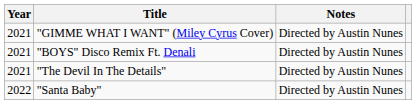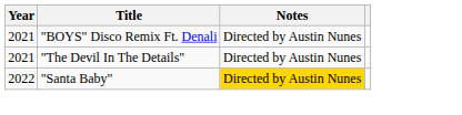 <table class="wikitable plainrowheaders sortable">
 <tr>
 <th scope="col">Year</th>
 <th scope="col">Title</th>
 <th scope="col">Notes</th>
 <th class="unsortable" style="text-align: center;"></th>
-</tr>
-<tr>
-<td>2021</td>
-<td>"GIMME WHAT I WANT" (<a href='#'>Miley Cyrus</a> Cover)</td>
-<td>Directed by Austin Nunes</td>
-<td></td>
 </tr>
 <tr>
 <td>2021</td>
 <td>"BOYS" Disco Remix Ft. <a href='#'>Denali</a></td>
 <td>Directed by Austin Nunes</td>
 <td></td>
 </tr>
 <tr>
 <td>2021</td>
 <td>"The Devil In The Details"</td>
 <td>Directed by Austin Nunes</td>
 <td></td>
 </tr>
 <tr>
 <td>2022</td>
 <td>"Santa Baby"</td>
-<td>Directed by Austin Nunes</td>
+<td style="background: gold;">Directed by Austin Nunes</td>
 <td></td>
 </tr>
 </table>
